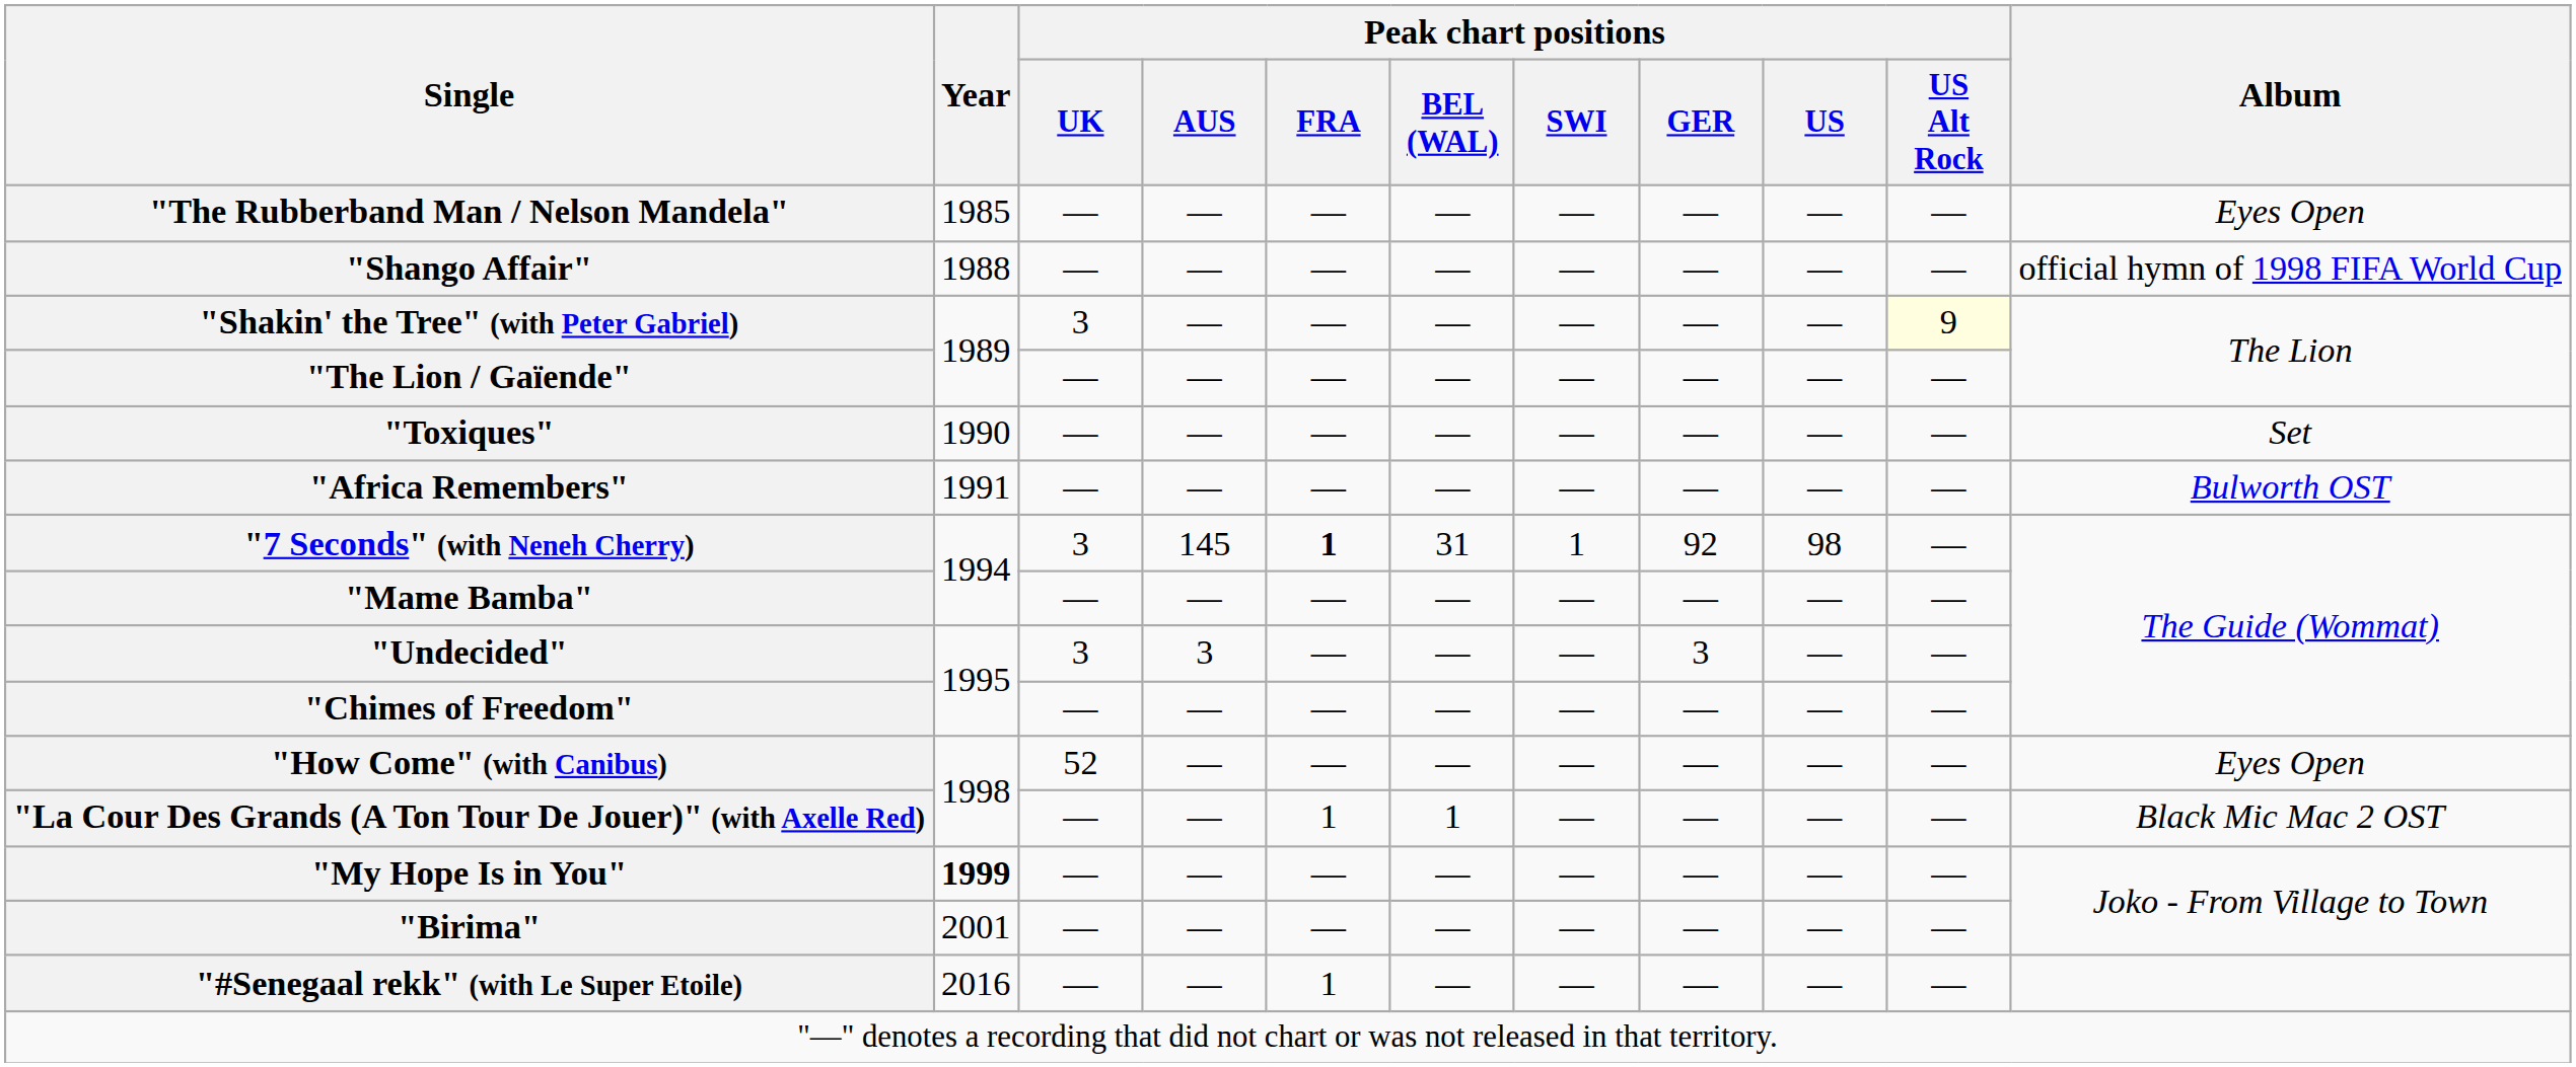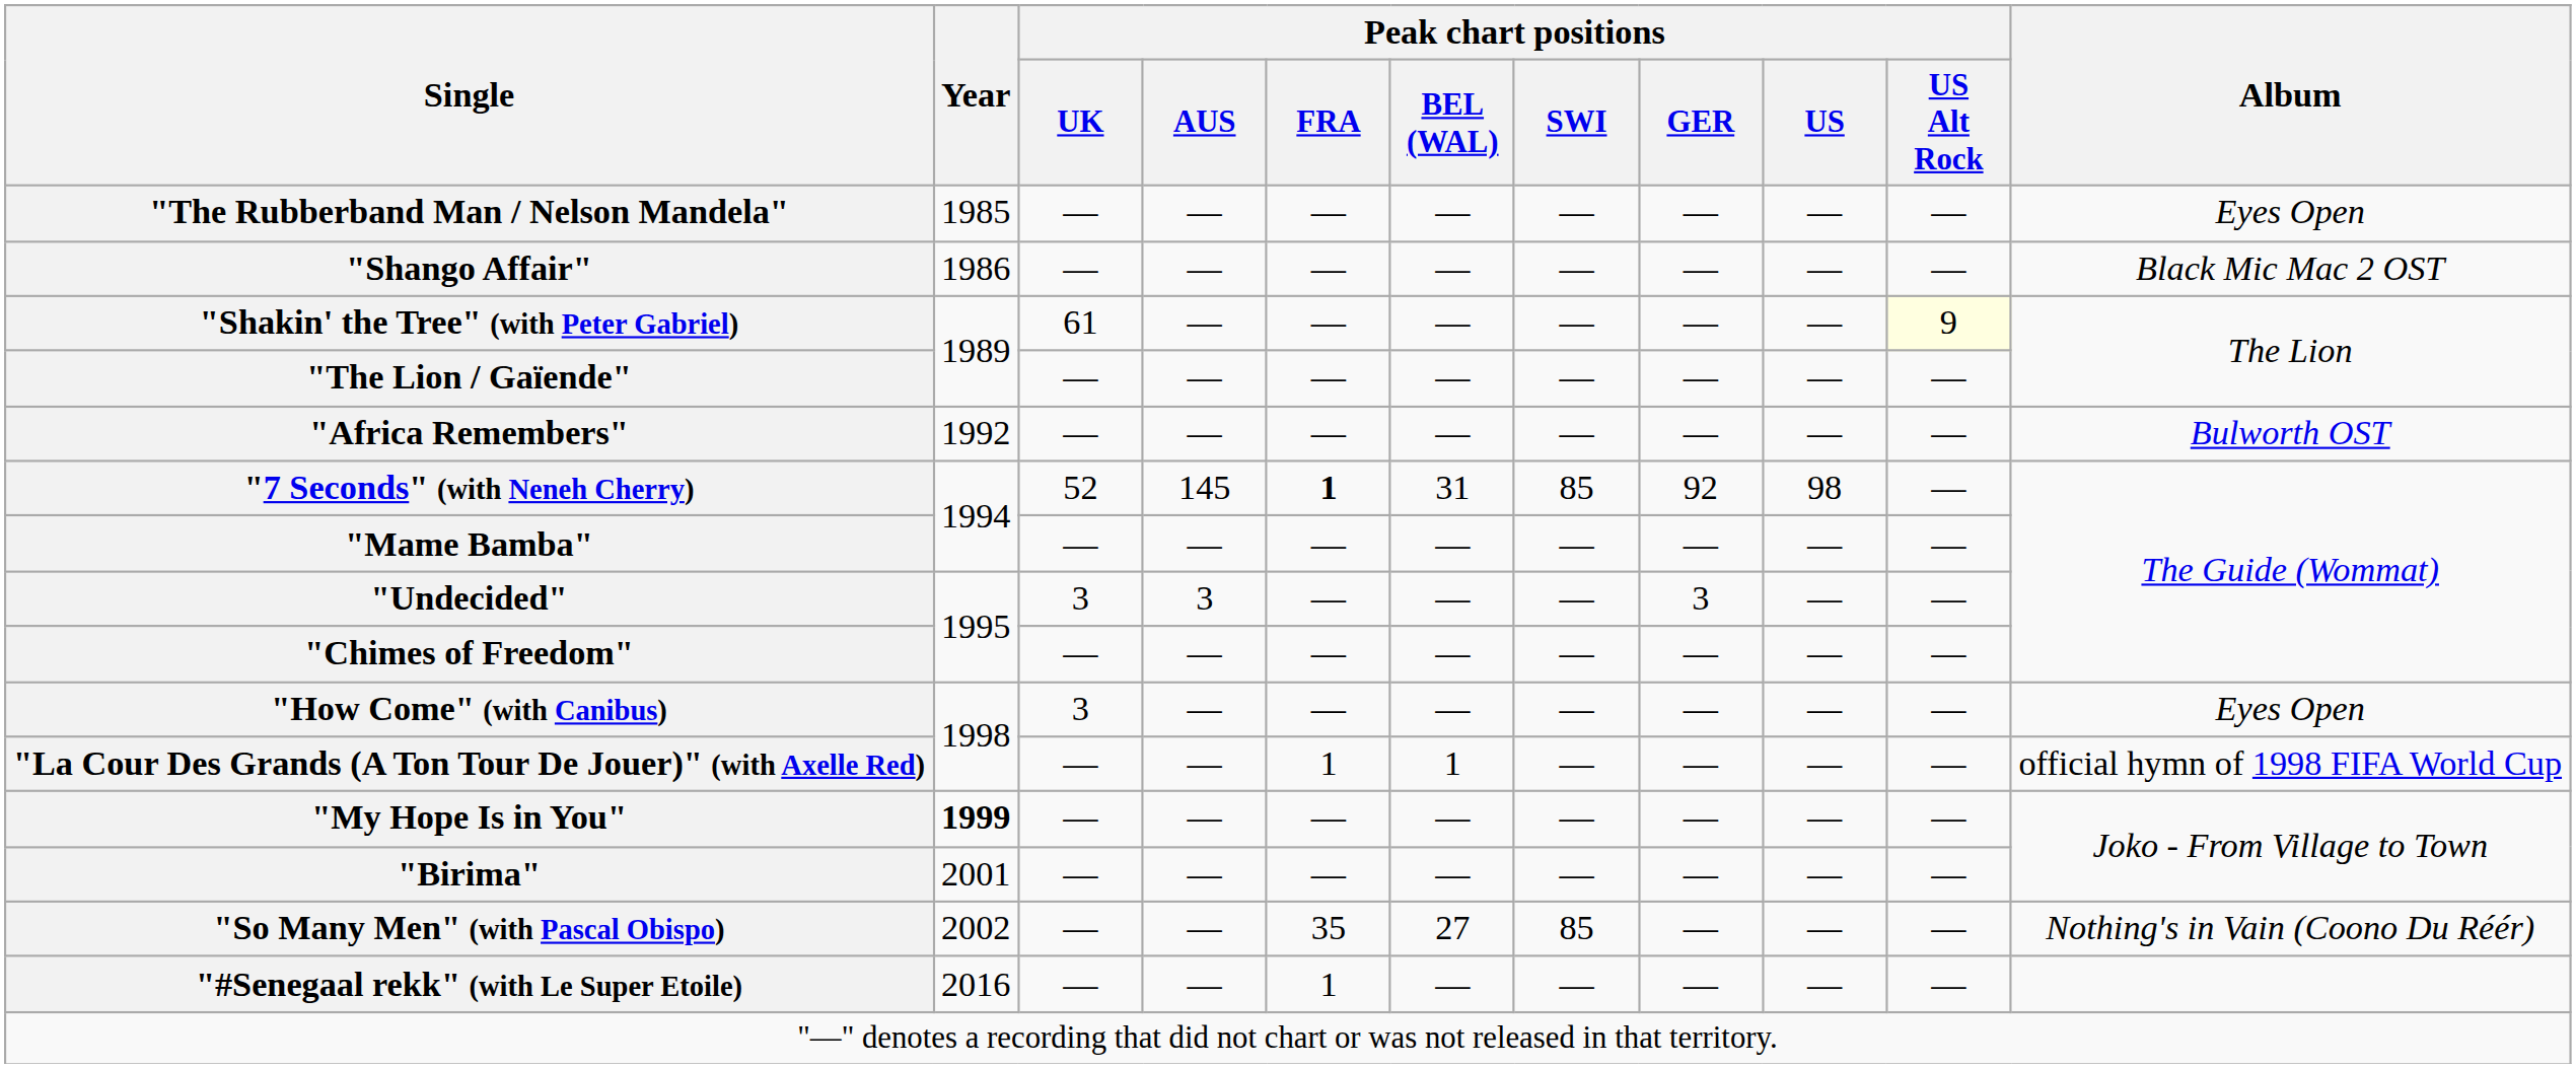 <table class="wikitable plainrowheaders" style="text-align:center;">
 <tr>
 <th scope="col" rowspan="2">Single</th>
 <th scope="col" rowspan="2">Year</th>
 <th scope="col" colspan="8">Peak chart positions</th>
 <th scope="col" rowspan="2">Album</th>
 </tr>
 <tr>
 <th scope="col" style="width:3.5em; font-size:90%;"><a href='#'>UK</a><br></th>
 <th scope="col" style="width:3.5em; font-size:90%;"><a href='#'>AUS</a><br></th>
 <th scope="col" style="width:3.5em; font-size:90%;"><a href='#'>FRA</a><br></th>
 <th scope="col" style="width:3.5em; font-size:90%;"><a href='#'>BEL<br>(WAL)</a><br></th>
 <th scope="col" style="width:3.5em; font-size:90%;"><a href='#'>SWI</a><br></th>
 <th scope="col" style="width:3.5em; font-size:90%;"><a href='#'>GER</a><br></th>
 <th scope="col" style="width:3.5em; font-size:90%;"><a href='#'>US</a><br></th>
 <th scope="col" style="width:3.5em; font-size:90%;"><a href='#'>US<br>Alt Rock</a><br></th>
 </tr>
 <tr>
 <th scope="row">"The Rubberband Man / Nelson Mandela"</th>
 <td>1985</td>
 <td>—</td>
 <td>—</td>
 <td>—</td>
 <td>—</td>
 <td>—</td>
 <td>—</td>
 <td>—</td>
 <td>—</td>
 <td><em>Eyes Open</em></td>
 </tr>
 <tr>
 <th scope="row">"Shango Affair"</th>
-<td>1988</td>
+<td>1986</td>
 <td>—</td>
 <td>—</td>
 <td>—</td>
 <td>—</td>
 <td>—</td>
 <td>—</td>
 <td>—</td>
 <td>—</td>
-<td>official hymn of <a href='#'>1998 FIFA World Cup</a></td>
+<td><em>Black Mic Mac 2 OST</em></td>
 </tr>
 <tr>
 <th scope="row">"Shakin' the Tree" <small>(with <a href='#'>Peter Gabriel</a>)</small></th>
 <td rowspan="2">1989</td>
-<td>3</td>
+<td>61</td>
 <td>—</td>
 <td>—</td>
 <td>—</td>
 <td>—</td>
 <td>—</td>
 <td>—</td>
 <td style="background: lightyellow;">9</td>
 <td rowspan="2"><em>The Lion</em></td>
 </tr>
 <tr>
 <th scope="row">"The Lion / Gaïende"</th>
 <td>—</td>
 <td>—</td>
 <td>—</td>
 <td>—</td>
 <td>—</td>
 <td>—</td>
 <td>—</td>
 <td>—</td>
 </tr>
 <tr>
-<th scope="row">"Toxiques"</th>
-<td>1990</td>
-<td>—</td>
-<td>—</td>
-<td>—</td>
-<td>—</td>
-<td>—</td>
-<td>—</td>
-<td>—</td>
-<td>—</td>
-<td><em>Set</em></td>
-</tr>
-<tr>
 <th scope="row">"Africa Remembers"</th>
-<td>1991</td>
+<td>1992</td>
 <td>—</td>
 <td>—</td>
 <td>—</td>
 <td>—</td>
 <td>—</td>
 <td>—</td>
 <td>—</td>
 <td>—</td>
 <td><em><a href='#'>Bulworth OST</a></em></td>
 </tr>
 <tr>
 <th scope="row">"<a href='#'>7 Seconds</a>" <small>(with <a href='#'>Neneh Cherry</a>)</small></th>
 <td rowspan="2">1994</td>
-<td>3</td>
+<td>52</td>
 <td>145</td>
 <td><strong>1</strong></td>
 <td>31</td>
-<td>1</td>
+<td>85</td>
 <td>92</td>
 <td>98</td>
 <td>—</td>
 <td rowspan="4"><em><a href='#'>The Guide (Wommat)</a></em></td>
 </tr>
 <tr>
 <th scope="row">"Mame Bamba"</th>
 <td>—</td>
 <td>—</td>
 <td>—</td>
 <td>—</td>
 <td>—</td>
 <td>—</td>
 <td>—</td>
 <td>—</td>
 </tr>
 <tr>
 <th scope="row">"Undecided"</th>
 <td rowspan="2">1995</td>
 <td>3</td>
 <td>3</td>
 <td>—</td>
 <td>—</td>
 <td>—</td>
 <td>3</td>
 <td>—</td>
 <td>—</td>
 </tr>
 <tr>
 <th scope="row">"Chimes of Freedom"</th>
 <td>—</td>
 <td>—</td>
 <td>—</td>
 <td>—</td>
 <td>—</td>
 <td>—</td>
 <td>—</td>
 <td>—</td>
 </tr>
 <tr>
 <th scope="row">"How Come" <small>(with <a href='#'>Canibus</a>)</small></th>
 <td rowspan="2">1998</td>
-<td>52</td>
+<td>3</td>
 <td>—</td>
 <td>—</td>
 <td>—</td>
 <td>—</td>
 <td>—</td>
 <td>—</td>
 <td>—</td>
 <td><em>Eyes Open</em></td>
 </tr>
 <tr>
 <th scope="row">"La Cour Des Grands (A Ton Tour De Jouer)" <small>(with <a href='#'>Axelle Red</a>)</small></th>
 <td>—</td>
 <td>—</td>
 <td>1</td>
 <td>1</td>
 <td>—</td>
 <td>—</td>
 <td>—</td>
 <td>—</td>
-<td><em>Black Mic Mac 2 OST</em></td>
+<td>official hymn of <a href='#'>1998 FIFA World Cup</a></td>
 </tr>
 <tr>
 <th scope="row">"My Hope Is in You"</th>
 <td><strong>1999</strong></td>
 <td>—</td>
 <td>—</td>
 <td>—</td>
 <td>—</td>
 <td>—</td>
 <td>—</td>
 <td>—</td>
 <td>—</td>
 <td rowspan="2"><em>Joko - From Village to Town</em></td>
 </tr>
 <tr>
 <th scope="row">"Birima"</th>
 <td>2001</td>
 <td>—</td>
 <td>—</td>
 <td>—</td>
 <td>—</td>
 <td>—</td>
 <td>—</td>
 <td>—</td>
 <td>—</td>
 </tr>
 <tr>
+<th scope="row">"So Many Men" <small>(with <a href='#'>Pascal Obispo</a>)</small></th>
+<td>2002</td>
+<td>—</td>
+<td>—</td>
+<td>35</td>
+<td>27</td>
+<td>85</td>
+<td>—</td>
+<td>—</td>
+<td>—</td>
+<td><em>Nothing's in Vain (Coono Du Réér)</em></td>
+</tr>
+<tr>
 <th scope="row">"#Senegaal rekk" <small>(with Le Super Etoile)</small></th>
 <td>2016</td>
 <td>—</td>
 <td>—</td>
 <td>1</td>
 <td>—</td>
 <td>—</td>
 <td>—</td>
 <td>—</td>
 <td>—</td>
 <td></td>
 </tr>
 <tr>
 <td colspan="11" style="font-size:90%">"—" denotes a recording that did not chart or was not released in that territory.</td>
 </tr>
 </table>
